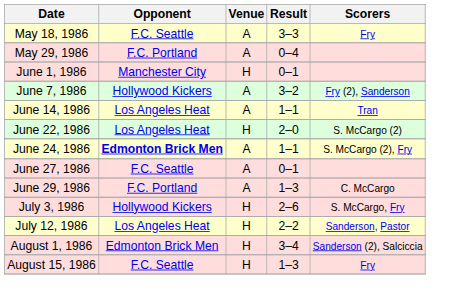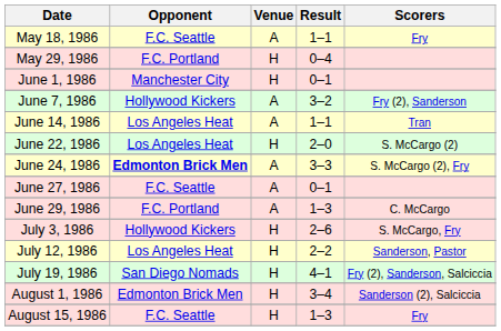 <table class="wikitable" style="font-size:95%; text-align:center">
 <tr>
 <th>Date</th>
 <th>Opponent</th>
 <th>Venue</th>
 <th>Result</th>
 <th>Scorers</th>
 </tr>
 <tr bgcolor="#ffffcc">
 <td>May 18, 1986</td>
 <td><a href='#'>F.C. Seattle</a></td>
 <td>A</td>
-<td>3–3</td>
+<td>1–1</td>
 <td><small><a href='#'>Fry</a></small></td>
 </tr>
 <tr>
 </tr>
 <tr bgcolor="#ffdddd">
 <td>May 29, 1986</td>
 <td><a href='#'>F.C. Portland</a></td>
-<td>A</td>
+<td>H</td>
 <td>0–4</td>
 <td><small></small></td>
 </tr>
 <tr>
 </tr>
 <tr bgcolor="#ffdddd">
 <td>June 1, 1986</td>
 <td><a href='#'>Manchester City</a></td>
 <td>H</td>
 <td>0–1</td>
 <td><small></small></td>
 </tr>
 <tr>
 </tr>
 <tr bgcolor="#ddffdd">
 <td>June 7, 1986</td>
 <td><a href='#'>Hollywood Kickers</a></td>
 <td>A</td>
 <td>3–2</td>
 <td><small><a href='#'>Fry</a> (2), <a href='#'>Sanderson</a></small></td>
 </tr>
 <tr>
 </tr>
 <tr bgcolor="#ffffcc">
 <td>June 14, 1986</td>
 <td><a href='#'>Los Angeles Heat</a></td>
 <td>A</td>
 <td>1–1</td>
 <td><small><a href='#'>Tran</a></small></td>
 </tr>
 <tr>
 </tr>
 <tr bgcolor="#ddffdd">
 <td>June 22, 1986</td>
 <td><a href='#'>Los Angeles Heat</a></td>
 <td>H</td>
 <td>2–0</td>
 <td><small>S. McCargo (2)</small></td>
 </tr>
 <tr>
 </tr>
 <tr bgcolor="#ffffcc">
 <td>June 24, 1986</td>
 <td><strong><a href='#'>Edmonton Brick Men</a></strong></td>
 <td>A</td>
-<td>1–1</td>
+<td>3–3</td>
 <td><small>S. McCargo (2), <a href='#'>Fry</a></small></td>
 </tr>
 <tr>
 </tr>
 <tr bgcolor="#ffdddd">
 <td>June 27, 1986</td>
 <td><a href='#'>F.C. Seattle</a></td>
 <td>A</td>
 <td>0–1</td>
 <td><small></small></td>
 </tr>
 <tr>
 </tr>
 <tr bgcolor="#ffdddd">
 <td>June 29, 1986</td>
 <td><a href='#'>F.C. Portland</a></td>
 <td>A</td>
 <td>1–3</td>
 <td><small>C. McCargo</small></td>
 </tr>
 <tr>
 </tr>
 <tr bgcolor="#ffdddd">
 <td>July 3, 1986</td>
 <td><a href='#'>Hollywood Kickers</a></td>
 <td>H</td>
 <td>2–6</td>
 <td><small>S. McCargo, <a href='#'>Fry</a></small></td>
 </tr>
 <tr>
 </tr>
 <tr bgcolor="#ffffcc">
 <td>July 12, 1986</td>
 <td><a href='#'>Los Angeles Heat</a></td>
 <td>H</td>
 <td>2–2</td>
 <td><small><a href='#'>Sanderson</a>, <a href='#'>Pastor</a></small></td>
 </tr>
 <tr>
 </tr>
+<tr bgcolor="#ddffdd">
+<td>July 19, 1986</td>
+<td><a href='#'>San Diego Nomads</a></td>
+<td>H</td>
+<td>4–1</td>
+<td><small><a href='#'>Fry</a> (2), <a href='#'>Sanderson</a>, Salciccia</small></td>
+</tr>
 <tr>
 </tr>
 <tr bgcolor="#ffdddd">
 <td>August 1, 1986</td>
 <td><a href='#'>Edmonton Brick Men</a></td>
 <td>H</td>
 <td>3–4</td>
 <td><small><a href='#'>Sanderson</a> (2), Salciccia</small></td>
 </tr>
 <tr>
 </tr>
 <tr bgcolor="#ffdddd">
 <td>August 15, 1986</td>
 <td><a href='#'>F.C. Seattle</a></td>
 <td>H</td>
 <td>1–3</td>
 <td><small><a href='#'>Fry</a></small></td>
 </tr>
 <tr>
 </tr>
 </table>
